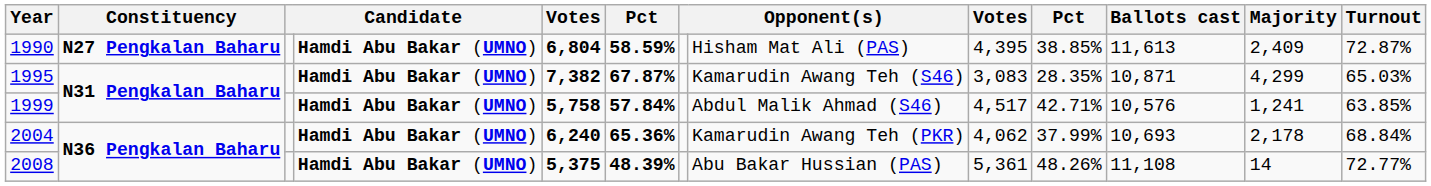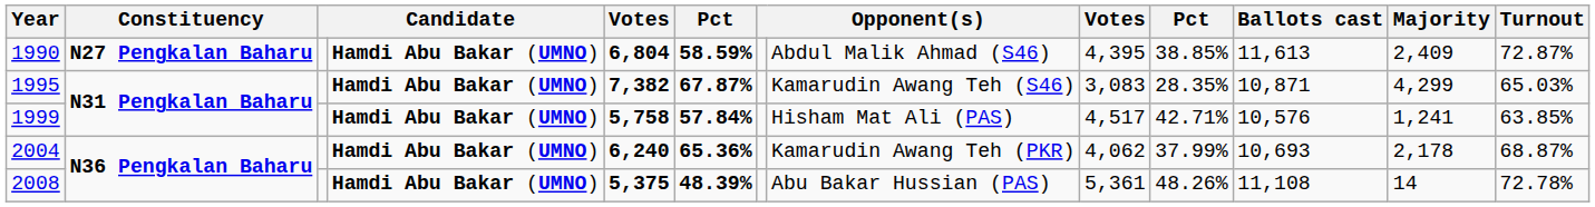 <table class="wikitable" style="margin:0.5em ; font-size:95%">
 <tr>
 <th>Year</th>
 <th>Constituency</th>
 <th colspan=2>Candidate</th>
 <th>Votes</th>
 <th>Pct</th>
 <th colspan=2>Opponent(s)</th>
 <th>Votes</th>
 <th>Pct</th>
 <th>Ballots cast</th>
 <th>Majority</th>
 <th>Turnout</th>
 </tr>
 <tr>
 <td><a href='#'>1990</a></td>
 <td><strong>N27 <a href='#'>Pengkalan Baharu</a></strong></td>
 <td></td>
 <td><strong>Hamdi Abu Bakar</strong> (<a href='#'><strong>UMNO</strong></a>)</td>
 <td align=right><strong>6,804</strong></td>
 <td><strong>58.59%</strong></td>
 <td></td>
-<td>Hisham Mat Ali (<a href='#'>PAS</a>)</td>
+<td>Abdul Malik Ahmad (<a href='#'>S46</a>)</td>
 <td align=right>4,395</td>
 <td>38.85%</td>
 <td>11,613</td>
 <td>2,409</td>
 <td>72.87%</td>
 </tr>
 <tr>
 <td><a href='#'>1995</a></td>
 <td rowspan=2><strong>N31 <a href='#'>Pengkalan Baharu</a></strong></td>
 <td></td>
 <td><strong>Hamdi Abu Bakar</strong> (<a href='#'><strong>UMNO</strong></a>)</td>
 <td align=right><strong>7,382</strong></td>
 <td><strong>67.87%</strong></td>
 <td></td>
 <td>Kamarudin Awang Teh (<a href='#'>S46</a>)</td>
 <td align=right>3,083</td>
 <td>28.35%</td>
 <td>10,871</td>
 <td>4,299</td>
 <td>65.03%</td>
 </tr>
 <tr>
 <td><a href='#'>1999</a></td>
 <td></td>
 <td><strong>Hamdi Abu Bakar</strong> (<a href='#'><strong>UMNO</strong></a>)</td>
 <td align=right><strong>5,758</strong></td>
 <td><strong>57.84%</strong></td>
 <td></td>
-<td>Abdul Malik Ahmad (<a href='#'>S46</a>)</td>
+<td>Hisham Mat Ali (<a href='#'>PAS</a>)</td>
 <td align=right>4,517</td>
 <td>42.71%</td>
 <td>10,576</td>
 <td>1,241</td>
 <td>63.85%</td>
 </tr>
 <tr>
 <td><a href='#'>2004</a></td>
 <td rowspan=2><strong>N36 <a href='#'>Pengkalan Baharu</a></strong></td>
 <td></td>
 <td><strong>Hamdi Abu Bakar</strong> (<a href='#'><strong>UMNO</strong></a>)</td>
 <td align=right><strong>6,240</strong></td>
 <td><strong>65.36%</strong></td>
 <td></td>
 <td>Kamarudin Awang Teh (<a href='#'>PKR</a>)</td>
 <td align=right>4,062</td>
 <td>37.99%</td>
 <td>10,693</td>
 <td>2,178</td>
-<td>68.84%</td>
+<td>68.87%</td>
 </tr>
 <tr>
 <td><a href='#'>2008</a></td>
 <td></td>
 <td><strong>Hamdi Abu Bakar</strong> (<a href='#'><strong>UMNO</strong></a>)</td>
 <td align=right><strong>5,375</strong></td>
 <td><strong>48.39%</strong></td>
 <td></td>
 <td>Abu Bakar Hussian (<a href='#'>PAS</a>)</td>
 <td align=right>5,361</td>
 <td>48.26%</td>
 <td>11,108</td>
 <td>14</td>
-<td>72.77%</td>
+<td>72.78%</td>
 </tr>
 </table>
